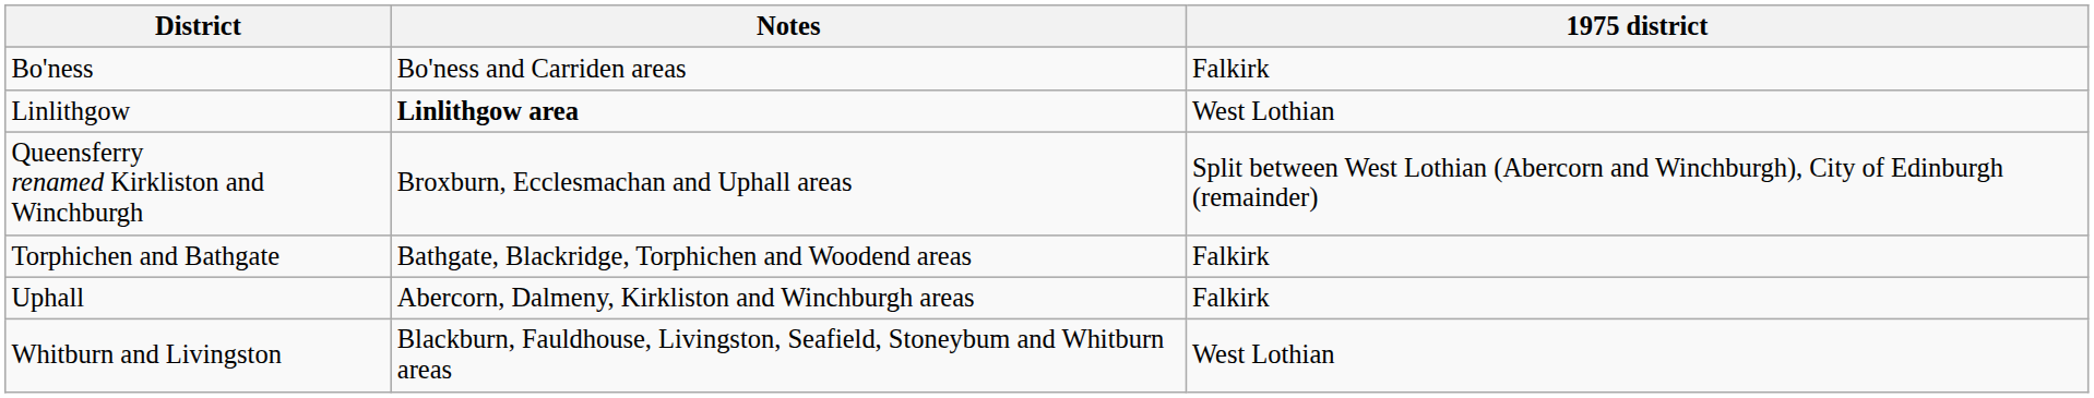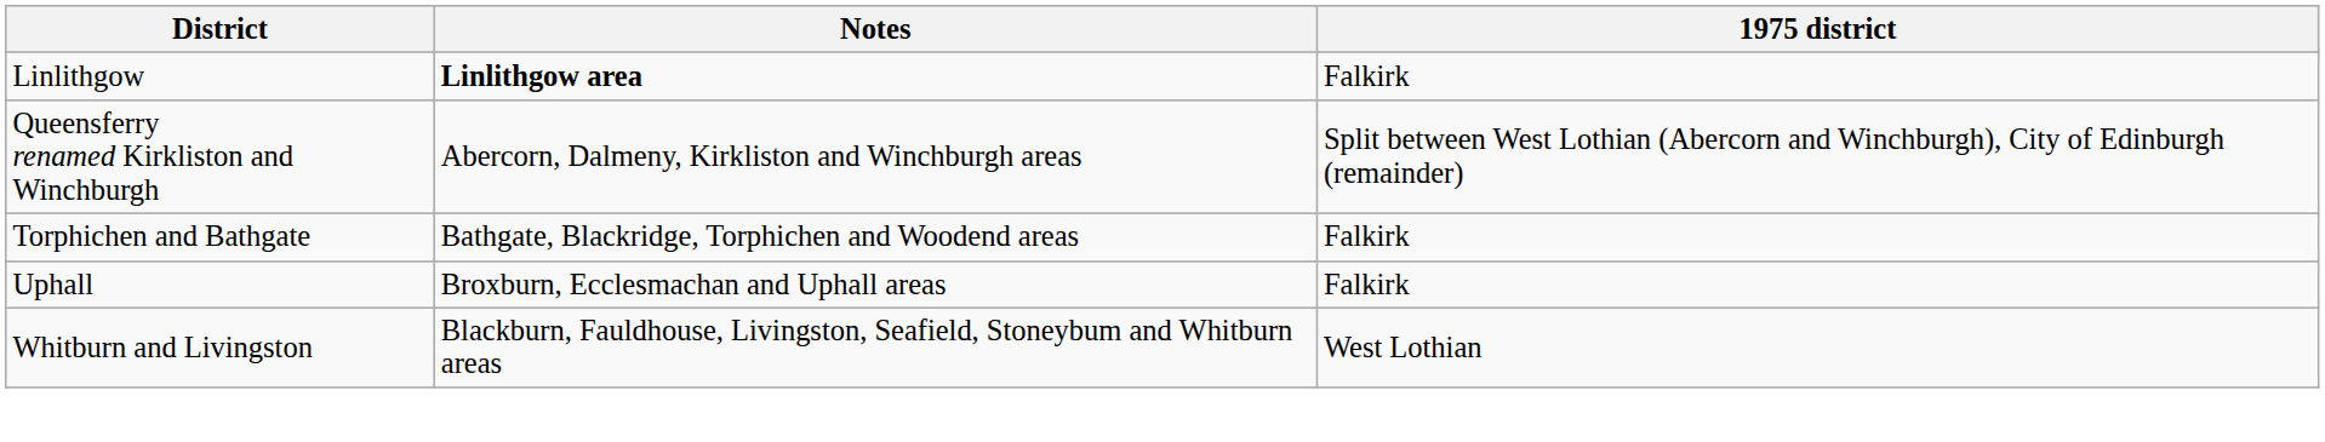 <table class="wikitable">
 <tr>
 <th>District</th>
 <th>Notes</th>
 <th>1975 district</th>
 </tr>
 <tr>
-<td>Bo'ness</td>
-<td>Bo'ness and Carriden areas</td>
+<td>Linlithgow</td>
+<td><strong>Linlithgow area</strong></td>
 <td>Falkirk</td>
 </tr>
 <tr>
-<td>Linlithgow</td>
-<td><strong>Linlithgow area</strong></td>
-<td>West Lothian</td>
-</tr>
-<tr>
 <td>Queensferry<br> <em>renamed</em> Kirkliston and Winchburgh</td>
-<td>Broxburn, Ecclesmachan and Uphall areas</td>
+<td>Abercorn, Dalmeny, Kirkliston and Winchburgh areas</td>
 <td>Split between West Lothian (Abercorn and Winchburgh), City of Edinburgh (remainder)</td>
 </tr>
 <tr>
 <td>Torphichen and Bathgate</td>
 <td>Bathgate, Blackridge, Torphichen and Woodend areas</td>
 <td>Falkirk</td>
 </tr>
 <tr>
 <td>Uphall</td>
-<td>Abercorn, Dalmeny, Kirkliston and Winchburgh areas</td>
+<td>Broxburn, Ecclesmachan and Uphall areas</td>
 <td>Falkirk</td>
 </tr>
 <tr>
 <td>Whitburn and Livingston</td>
 <td>Blackburn, Fauldhouse, Livingston, Seafield, Stoneybum and Whitburn areas</td>
 <td>West Lothian</td>
 </tr>
 </table>
